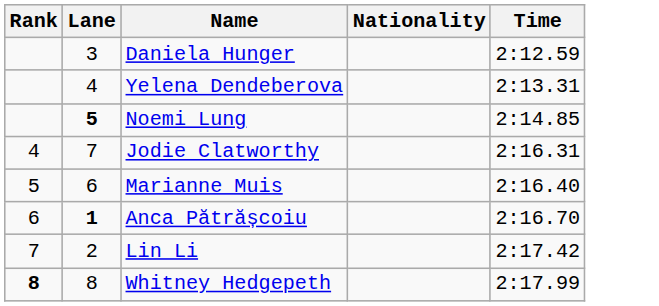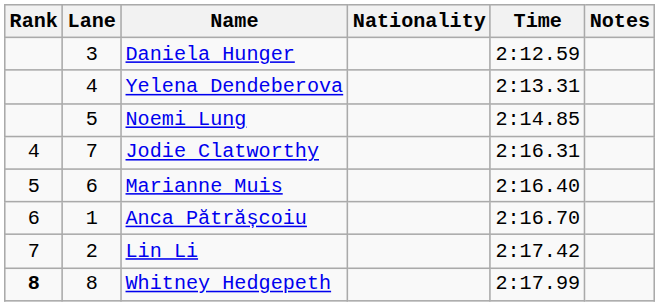 <table class="wikitable sortable" style="text-align:center">
 <tr>
 <th>Rank</th>
 <th>Lane</th>
 <th>Name</th>
 <th>Nationality</th>
 <th>Time</th>
+<th>Notes</th>
 </tr>
 <tr>
 <td></td>
 <td>3</td>
 <td align=left><a href='#'>Daniela Hunger</a></td>
 <td align=left></td>
 <td>2:12.59</td>
+<td></td>
 </tr>
 <tr>
 <td></td>
 <td>4</td>
 <td align=left><a href='#'>Yelena Dendeberova</a></td>
 <td align=left></td>
 <td>2:13.31</td>
+<td></td>
 </tr>
 <tr>
 <td></td>
-<td><strong>5</strong></td>
+<td>5</td>
 <td align=left><a href='#'>Noemi Lung</a></td>
 <td align=left></td>
 <td>2:14.85</td>
+<td></td>
 </tr>
 <tr>
 <td>4</td>
 <td>7</td>
 <td align=left><a href='#'>Jodie Clatworthy</a></td>
 <td align=left></td>
 <td>2:16.31</td>
+<td></td>
 </tr>
 <tr>
 <td>5</td>
 <td>6</td>
 <td align=left><a href='#'>Marianne Muis</a></td>
 <td align=left></td>
 <td>2:16.40</td>
+<td></td>
 </tr>
 <tr>
 <td>6</td>
-<td><strong>1</strong></td>
+<td>1</td>
 <td align=left><a href='#'>Anca Pătrășcoiu</a></td>
 <td align=left></td>
 <td>2:16.70</td>
+<td></td>
 </tr>
 <tr>
 <td>7</td>
 <td>2</td>
 <td align=left><a href='#'>Lin Li</a></td>
 <td align=left></td>
 <td>2:17.42</td>
+<td></td>
 </tr>
 <tr>
 <td><strong>8</strong></td>
 <td>8</td>
 <td align=left><a href='#'>Whitney Hedgepeth</a></td>
 <td align=left></td>
 <td>2:17.99</td>
+<td></td>
 </tr>
 </table>
